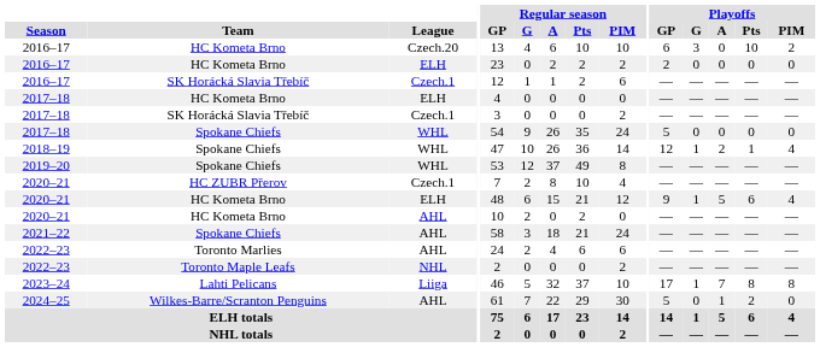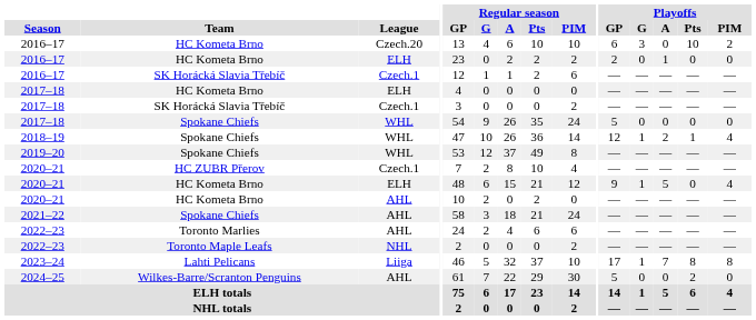 <table border="0" cellpadding="1" cellspacing="0" style="text-align:center; width:60em;">
 <tr bgcolor="#e0e0e0">
 <th colspan="3" bgcolor="#ffffff"></th>
 <th rowspan="92" bgcolor="#ffffff"></th>
 <th colspan="5"><a href='#'>Regular season</a></th>
 <th rowspan="92" bgcolor="#ffffff"></th>
 <th colspan="5"><a href='#'>Playoffs</a></th>
 </tr>
 <tr bgcolor="#e0e0e0">
 <th><a href='#'>Season</a></th>
 <th>Team</th>
 <th>League</th>
 <th>GP</th>
 <th><a href='#'>G</a></th>
 <th><a href='#'>A</a></th>
 <th><a href='#'>Pts</a></th>
 <th><a href='#'>PIM</a></th>
 <th>GP</th>
 <th>G</th>
 <th>A</th>
 <th>Pts</th>
 <th>PIM</th>
 </tr>
 <tr>
 <td>2016–17</td>
 <td><a href='#'>HC Kometa Brno</a></td>
 <td>Czech.20</td>
 <td>13</td>
 <td>4</td>
 <td>6</td>
 <td>10</td>
 <td>10</td>
 <td>6</td>
 <td>3</td>
 <td>0</td>
 <td>10</td>
 <td>2</td>
 </tr>
 <tr bgcolor="#f0f0f0">
 <td><a href='#'>2016–17</a></td>
 <td>HC Kometa Brno</td>
 <td><a href='#'>ELH</a></td>
 <td>23</td>
 <td>0</td>
 <td>2</td>
 <td>2</td>
 <td>2</td>
 <td>2</td>
 <td>0</td>
-<td>0</td>
+<td>1</td>
 <td>0</td>
 <td>0</td>
 </tr>
 <tr>
 <td><a href='#'>2016–17</a></td>
 <td><a href='#'>SK Horácká Slavia Třebíč</a></td>
 <td><a href='#'>Czech.1</a></td>
 <td>12</td>
 <td>1</td>
 <td>1</td>
 <td>2</td>
 <td>6</td>
 <td>—</td>
 <td>—</td>
 <td>—</td>
 <td>—</td>
 <td>—</td>
 </tr>
 <tr bgcolor="#f0f0f0">
 <td><a href='#'>2017–18</a></td>
 <td>HC Kometa Brno</td>
 <td>ELH</td>
 <td>4</td>
 <td>0</td>
 <td>0</td>
 <td>0</td>
 <td>0</td>
 <td>—</td>
 <td>—</td>
 <td>—</td>
 <td>—</td>
 <td>—</td>
 </tr>
 <tr>
 <td><a href='#'>2017–18</a></td>
 <td>SK Horácká Slavia Třebíč</td>
 <td>Czech.1</td>
 <td>3</td>
 <td>0</td>
 <td>0</td>
 <td>0</td>
 <td>2</td>
 <td>—</td>
 <td>—</td>
 <td>—</td>
 <td>—</td>
 <td>—</td>
 </tr>
 <tr bgcolor="#f0f0f0">
 <td><a href='#'>2017–18</a></td>
 <td><a href='#'>Spokane Chiefs</a></td>
 <td><a href='#'>WHL</a></td>
 <td>54</td>
 <td>9</td>
 <td>26</td>
 <td>35</td>
 <td>24</td>
 <td>5</td>
 <td>0</td>
 <td>0</td>
 <td>0</td>
 <td>0</td>
 </tr>
 <tr>
 <td><a href='#'>2018–19</a></td>
 <td>Spokane Chiefs</td>
 <td>WHL</td>
 <td>47</td>
 <td>10</td>
 <td>26</td>
 <td>36</td>
 <td>14</td>
 <td>12</td>
 <td>1</td>
 <td>2</td>
 <td>1</td>
 <td>4</td>
 </tr>
 <tr bgcolor="#f0f0f0">
 <td><a href='#'>2019–20</a></td>
 <td>Spokane Chiefs</td>
 <td>WHL</td>
 <td>53</td>
 <td>12</td>
 <td>37</td>
 <td>49</td>
 <td>8</td>
 <td>—</td>
 <td>—</td>
 <td>—</td>
 <td>—</td>
 <td>—</td>
 </tr>
 <tr>
 <td><a href='#'>2020–21</a></td>
 <td><a href='#'>HC ZUBR Přerov</a></td>
 <td>Czech.1</td>
 <td>7</td>
 <td>2</td>
 <td>8</td>
 <td>10</td>
 <td>4</td>
 <td>—</td>
 <td>—</td>
 <td>—</td>
 <td>—</td>
 <td>—</td>
 </tr>
 <tr bgcolor="#f0f0f0">
 <td><a href='#'>2020–21</a></td>
 <td>HC Kometa Brno</td>
 <td>ELH</td>
 <td>48</td>
 <td>6</td>
 <td>15</td>
 <td>21</td>
 <td>12</td>
 <td>9</td>
 <td>1</td>
 <td>5</td>
-<td>6</td>
+<td>0</td>
 <td>4</td>
 </tr>
 <tr>
 <td><a href='#'>2020–21</a></td>
 <td>HC Kometa Brno</td>
 <td><a href='#'>AHL</a></td>
 <td>10</td>
 <td>2</td>
 <td>0</td>
 <td>2</td>
 <td>0</td>
 <td>—</td>
 <td>—</td>
 <td>—</td>
 <td>—</td>
 <td>—</td>
 </tr>
 <tr bgcolor="#f0f0f0">
 <td><a href='#'>2021–22</a></td>
 <td><a href='#'>Spokane Chiefs</a></td>
 <td>AHL</td>
 <td>58</td>
 <td>3</td>
 <td>18</td>
 <td>21</td>
 <td>24</td>
 <td>—</td>
 <td>—</td>
 <td>—</td>
 <td>—</td>
 <td>—</td>
 </tr>
 <tr>
 <td><a href='#'>2022–23</a></td>
 <td>Toronto Marlies</td>
 <td>AHL</td>
 <td>24</td>
 <td>2</td>
 <td>4</td>
 <td>6</td>
 <td>6</td>
 <td>—</td>
 <td>—</td>
 <td>—</td>
 <td>—</td>
 <td>—</td>
 </tr>
 <tr bgcolor="#f0f0f0">
 <td><a href='#'>2022–23</a></td>
 <td><a href='#'>Toronto Maple Leafs</a></td>
 <td><a href='#'>NHL</a></td>
 <td>2</td>
 <td>0</td>
 <td>0</td>
 <td>0</td>
 <td>2</td>
 <td>—</td>
 <td>—</td>
 <td>—</td>
 <td>—</td>
 <td>—</td>
 </tr>
 <tr>
 <td><a href='#'>2023–24</a></td>
 <td><a href='#'>Lahti Pelicans</a></td>
 <td><a href='#'>Liiga</a></td>
 <td>46</td>
 <td>5</td>
 <td>32</td>
 <td>37</td>
 <td>10</td>
 <td>17</td>
 <td>1</td>
 <td>7</td>
 <td>8</td>
 <td>8</td>
 </tr>
 <tr bgcolor="#f0f0f0">
 <td><a href='#'>2024–25</a></td>
 <td><a href='#'>Wilkes-Barre/Scranton Penguins</a></td>
 <td>AHL</td>
 <td>61</td>
 <td>7</td>
 <td>22</td>
 <td>29</td>
 <td>30</td>
 <td>5</td>
 <td>0</td>
-<td>1</td>
+<td>0</td>
 <td>2</td>
 <td>0</td>
 </tr>
 <tr bgcolor="#e0e0e0">
 <th colspan="3">ELH totals</th>
 <th>75</th>
 <th>6</th>
 <th>17</th>
 <th>23</th>
 <th>14</th>
 <th>14</th>
 <th>1</th>
 <th>5</th>
 <th>6</th>
 <th>4</th>
 </tr>
 <tr bgcolor="#e0e0e0">
 <th colspan="3">NHL totals</th>
 <th>2</th>
 <th>0</th>
 <th>0</th>
 <th>0</th>
 <th>2</th>
 <th>—</th>
 <th>—</th>
 <th>—</th>
 <th>—</th>
 <th>—</th>
 </tr>
 </table>
